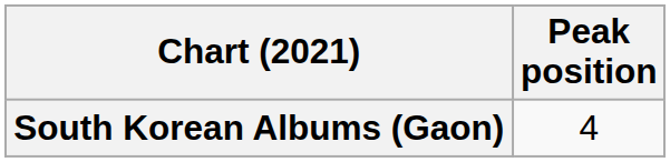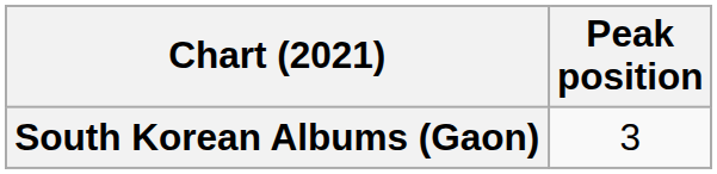 <table class="wikitable sortable plainrowheaders" style="text-align:center">
 <tr>
 <th scope="col">Chart (2021)</th>
 <th scope="col">Peak<br>position</th>
 </tr>
 <tr>
 <th scope="row">South Korean Albums (Gaon)</th>
-<td>4</td>
+<td>3</td>
 </tr>
 </table>
